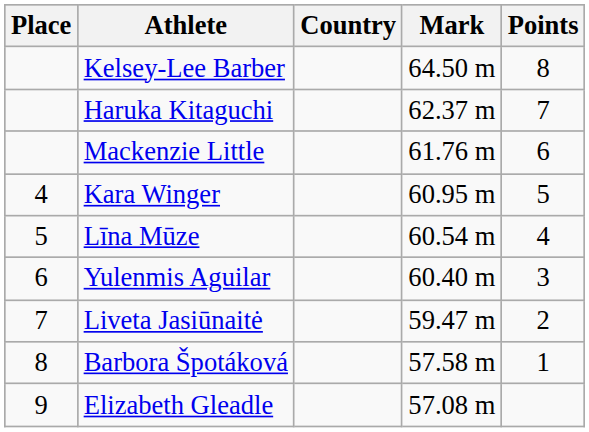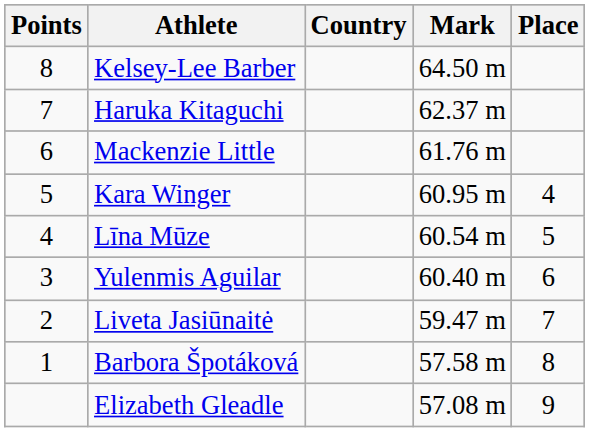 <table class="wikitable">
 <tr>
-<th>Place</th>
+<th>Points</th>
 <th>Athlete</th>
 <th>Country</th>
 <th>Mark</th>
-<th>Points</th>
+<th>Place</th>
 </tr>
 <tr>
-<td align=center></td>
+<td align=center>8</td>
 <td><a href='#'>Kelsey-Lee Barber</a></td>
 <td></td>
 <td>64.50 m</td>
+<td align=center></td>
+</tr>
+<tr>
+<td align=center>7</td>
+<td><a href='#'>Haruka Kitaguchi</a></td>
+<td></td>
+<td>62.37 m</td>
+<td align=center></td>
+</tr>
+<tr>
+<td align=center>6</td>
+<td><a href='#'>Mackenzie Little</a></td>
+<td></td>
+<td>61.76 m</td>
+<td align=center></td>
+</tr>
+<tr>
+<td align=center>5</td>
+<td><a href='#'>Kara Winger</a></td>
+<td></td>
+<td>60.95 m</td>
+<td align=center>4</td>
+</tr>
+<tr>
+<td align=center>4</td>
+<td><a href='#'>Līna Mūze</a></td>
+<td></td>
+<td>60.54 m</td>
+<td align=center>5</td>
+</tr>
+<tr>
+<td align=center>3</td>
+<td><a href='#'>Yulenmis Aguilar</a></td>
+<td></td>
+<td>60.40 m</td>
+<td align=center>6</td>
+</tr>
+<tr>
+<td align=center>2</td>
+<td><a href='#'>Liveta Jasiūnaitė</a></td>
+<td></td>
+<td>59.47 m</td>
+<td align=center>7</td>
+</tr>
+<tr>
+<td align=center>1</td>
+<td><a href='#'>Barbora Špotáková</a></td>
+<td></td>
+<td>57.58 m</td>
 <td align=center>8</td>
 </tr>
 <tr>
 <td align=center></td>
-<td><a href='#'>Haruka Kitaguchi</a></td>
-<td></td>
-<td>62.37 m</td>
-<td align=center>7</td>
-</tr>
-<tr>
-<td align=center></td>
-<td><a href='#'>Mackenzie Little</a></td>
-<td></td>
-<td>61.76 m</td>
-<td align=center>6</td>
-</tr>
-<tr>
-<td align=center>4</td>
-<td><a href='#'>Kara Winger</a></td>
-<td></td>
-<td>60.95 m</td>
-<td align=center>5</td>
-</tr>
-<tr>
-<td align=center>5</td>
-<td><a href='#'>Līna Mūze</a></td>
-<td></td>
-<td>60.54 m</td>
-<td align=center>4</td>
-</tr>
-<tr>
-<td align=center>6</td>
-<td><a href='#'>Yulenmis Aguilar</a></td>
-<td></td>
-<td>60.40 m</td>
-<td align=center>3</td>
-</tr>
-<tr>
-<td align=center>7</td>
-<td><a href='#'>Liveta Jasiūnaitė</a></td>
-<td></td>
-<td>59.47 m</td>
-<td align=center>2</td>
-</tr>
-<tr>
-<td align=center>8</td>
-<td><a href='#'>Barbora Špotáková</a></td>
-<td></td>
-<td>57.58 m</td>
-<td align=center>1</td>
-</tr>
-<tr>
-<td align=center>9</td>
 <td><a href='#'>Elizabeth Gleadle</a></td>
 <td></td>
 <td>57.08 m</td>
-<td align=center></td>
+<td align=center>9</td>
 </tr>
 </table>
